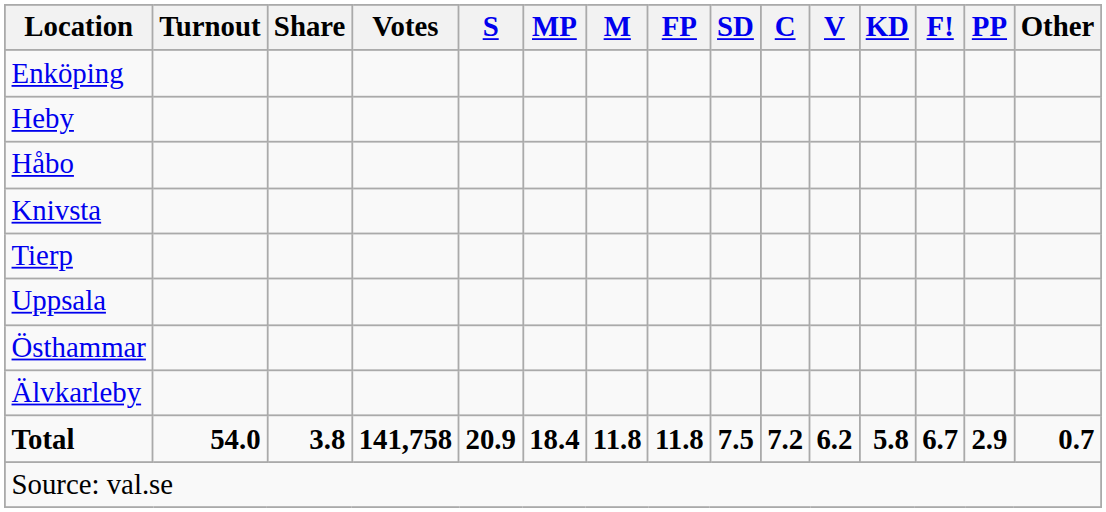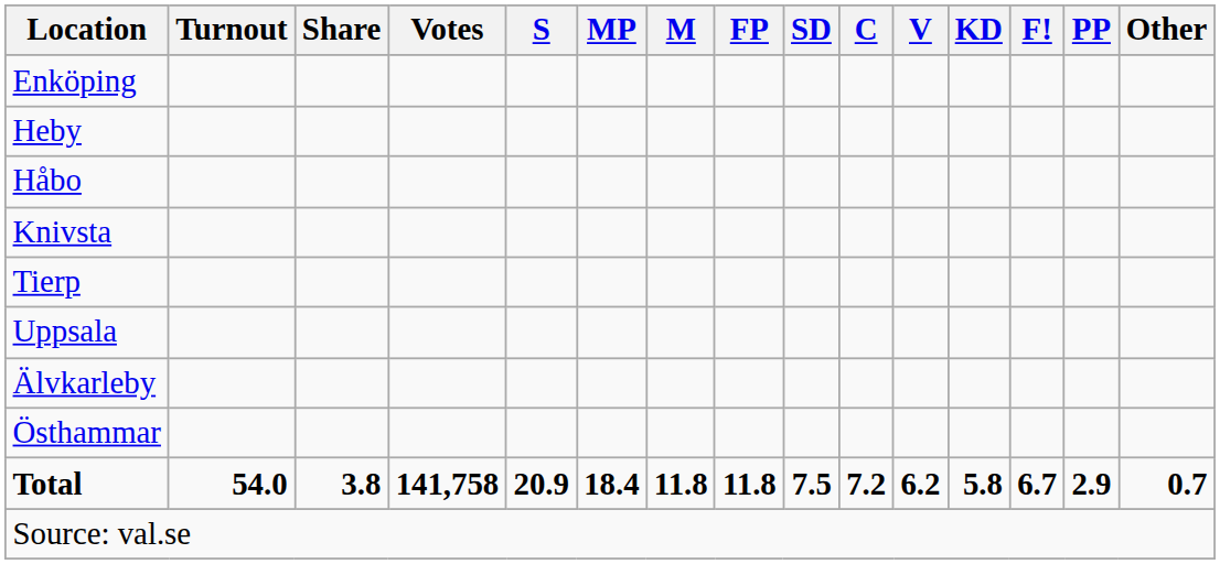 <table class="wikitable sortable" style=text-align:right>
 <tr>
 <th>Location</th>
 <th>Turnout</th>
 <th>Share</th>
 <th>Votes</th>
 <th><a href='#'>S</a></th>
 <th><a href='#'>MP</a></th>
 <th><a href='#'>M</a></th>
 <th><a href='#'>FP</a></th>
 <th><a href='#'>SD</a></th>
 <th><a href='#'>C</a></th>
 <th><a href='#'>V</a></th>
 <th><a href='#'>KD</a></th>
 <th><a href='#'>F!</a></th>
 <th><a href='#'>PP</a></th>
 <th>Other</th>
 </tr>
 <tr>
 <td align=left><a href='#'>Enköping</a></td>
 <td></td>
 <td></td>
 <td></td>
 <td></td>
 <td></td>
 <td></td>
 <td></td>
 <td></td>
 <td></td>
 <td></td>
 <td></td>
 <td></td>
 <td></td>
 <td></td>
 </tr>
 <tr>
 <td align=left><a href='#'>Heby</a></td>
 <td></td>
 <td></td>
 <td></td>
 <td></td>
 <td></td>
 <td></td>
 <td></td>
 <td></td>
 <td></td>
 <td></td>
 <td></td>
 <td></td>
 <td></td>
 <td></td>
 </tr>
 <tr>
 <td align=left><a href='#'>Håbo</a></td>
 <td></td>
 <td></td>
 <td></td>
 <td></td>
 <td></td>
 <td></td>
 <td></td>
 <td></td>
 <td></td>
 <td></td>
 <td></td>
 <td></td>
 <td></td>
 <td></td>
 </tr>
 <tr>
 <td align=left><a href='#'>Knivsta</a></td>
 <td></td>
 <td></td>
 <td></td>
 <td></td>
 <td></td>
 <td></td>
 <td></td>
 <td></td>
 <td></td>
 <td></td>
 <td></td>
 <td></td>
 <td></td>
 <td></td>
 </tr>
 <tr>
 <td align=left><a href='#'>Tierp</a></td>
 <td></td>
 <td></td>
 <td></td>
 <td></td>
 <td></td>
 <td></td>
 <td></td>
 <td></td>
 <td></td>
 <td></td>
 <td></td>
 <td></td>
 <td></td>
 <td></td>
 </tr>
 <tr>
 <td align=left><a href='#'>Uppsala</a></td>
 <td></td>
 <td></td>
 <td></td>
 <td></td>
 <td></td>
 <td></td>
 <td></td>
 <td></td>
 <td></td>
 <td></td>
 <td></td>
 <td></td>
 <td></td>
 <td></td>
 </tr>
 <tr>
-<td align=left><a href='#'>Östhammar</a></td>
+<td align=left><a href='#'>Älvkarleby</a></td>
 <td></td>
 <td></td>
 <td></td>
 <td></td>
 <td></td>
 <td></td>
 <td></td>
 <td></td>
 <td></td>
 <td></td>
 <td></td>
 <td></td>
 <td></td>
 <td></td>
 </tr>
 <tr>
-<td align=left><a href='#'>Älvkarleby</a></td>
+<td align=left><a href='#'>Östhammar</a></td>
 <td></td>
 <td></td>
 <td></td>
 <td></td>
 <td></td>
 <td></td>
 <td></td>
 <td></td>
 <td></td>
 <td></td>
 <td></td>
 <td></td>
 <td></td>
 <td></td>
 </tr>
 <tr>
 <td align=left><strong>Total</strong></td>
 <td><strong>54.0</strong></td>
 <td><strong>3.8</strong></td>
 <td><strong>141,758</strong></td>
 <td><strong>20.9</strong></td>
 <td><strong>18.4</strong></td>
 <td><strong>11.8</strong></td>
 <td><strong>11.8</strong></td>
 <td><strong>7.5</strong></td>
 <td><strong>7.2</strong></td>
 <td><strong>6.2</strong></td>
 <td><strong>5.8</strong></td>
 <td><strong>6.7</strong></td>
 <td><strong>2.9</strong></td>
 <td><strong>0.7</strong></td>
 </tr>
 <tr>
 <td align=left colspan=15>Source: val.se </td>
 </tr>
 </table>
